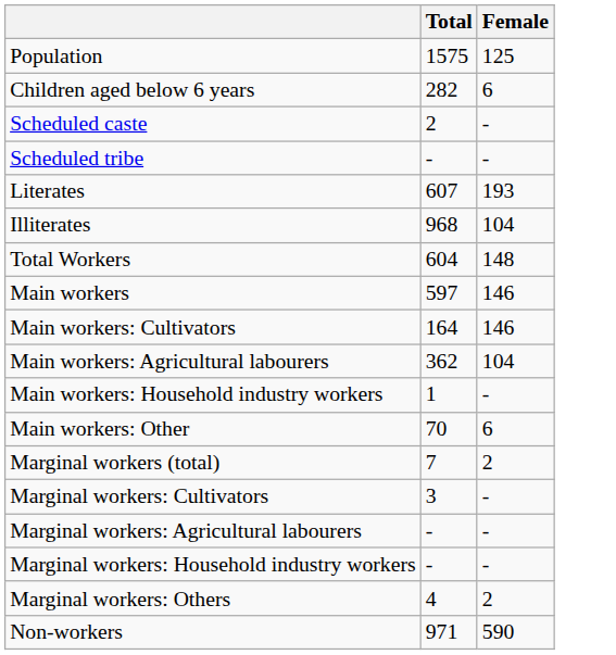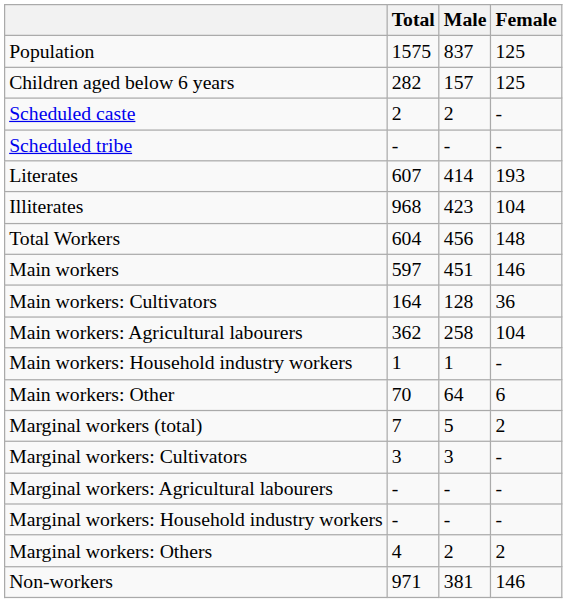 <table class="wikitable sortable">
 <tr>
 <th></th>
 <th>Total</th>
+<th>Male</th>
 <th>Female</th>
 </tr>
 <tr>
 <td>Population</td>
 <td>1575</td>
+<td>837</td>
 <td>125</td>
 </tr>
 <tr>
 <td>Children aged below 6 years</td>
 <td>282</td>
-<td>6</td>
+<td>157</td>
+<td>125</td>
 </tr>
 <tr>
 <td><a href='#'>Scheduled caste</a></td>
+<td>2</td>
 <td>2</td>
 <td>-</td>
 </tr>
 <tr>
 <td><a href='#'>Scheduled tribe</a></td>
 <td>-</td>
 <td>-</td>
+<td>-</td>
 </tr>
 <tr>
 <td>Literates</td>
 <td>607</td>
+<td>414</td>
 <td>193</td>
 </tr>
 <tr>
 <td>Illiterates</td>
 <td>968</td>
+<td>423</td>
 <td>104</td>
 </tr>
 <tr>
 <td>Total Workers</td>
 <td>604</td>
+<td>456</td>
 <td>148</td>
 </tr>
 <tr>
 <td>Main workers</td>
 <td>597</td>
+<td>451</td>
 <td>146</td>
 </tr>
 <tr>
 <td>Main workers: Cultivators</td>
 <td>164</td>
-<td>146</td>
+<td>128</td>
+<td>36</td>
 </tr>
 <tr>
 <td>Main workers: Agricultural labourers</td>
 <td>362</td>
+<td>258</td>
 <td>104</td>
 </tr>
 <tr>
 <td>Main workers: Household industry workers</td>
+<td>1</td>
 <td>1</td>
 <td>-</td>
 </tr>
 <tr>
 <td>Main workers: Other</td>
 <td>70</td>
+<td>64</td>
 <td>6</td>
 </tr>
 <tr>
 <td>Marginal workers (total)</td>
 <td>7</td>
+<td>5</td>
 <td>2</td>
 </tr>
 <tr>
 <td>Marginal workers: Cultivators</td>
+<td>3</td>
 <td>3</td>
 <td>-</td>
 </tr>
 <tr>
 <td>Marginal workers: Agricultural labourers</td>
 <td>-</td>
 <td>-</td>
+<td>-</td>
 </tr>
 <tr>
 <td>Marginal workers: Household industry workers</td>
+<td>-</td>
 <td>-</td>
 <td>-</td>
 </tr>
 <tr>
 <td>Marginal workers: Others</td>
 <td>4</td>
 <td>2</td>
+<td>2</td>
 </tr>
 <tr>
 <td>Non-workers</td>
 <td>971</td>
-<td>590</td>
+<td>381</td>
+<td>146</td>
 </tr>
 </table>
